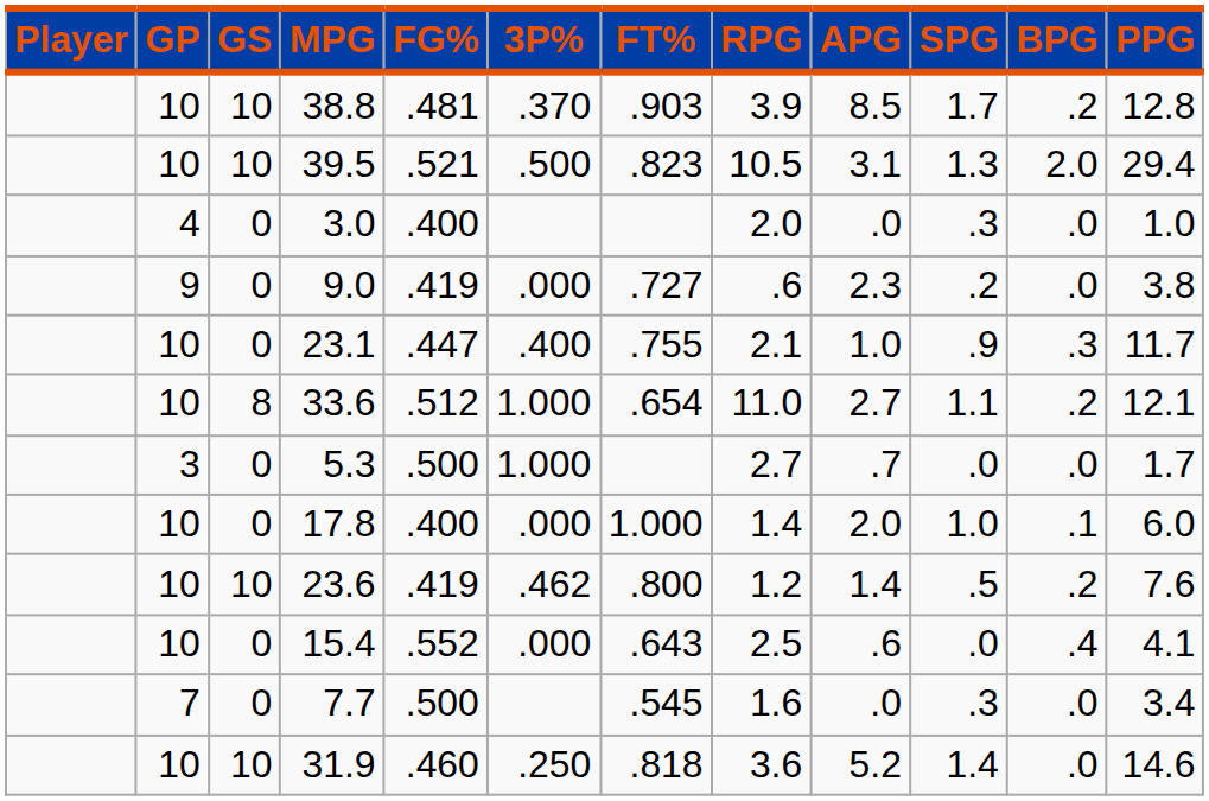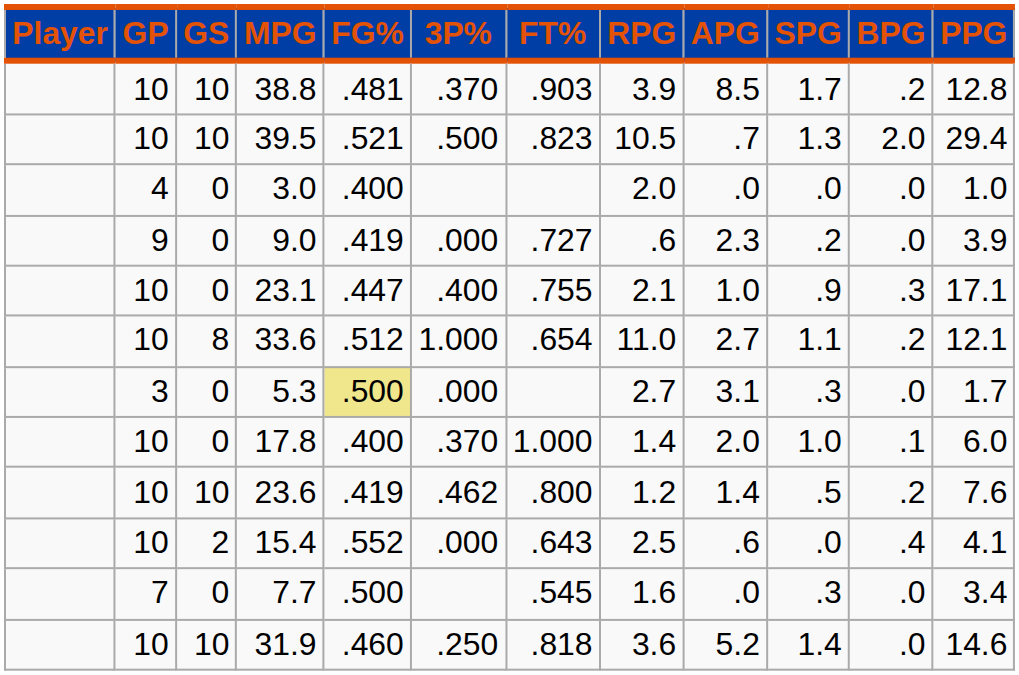 <table class="wikitable sortable" style="text-align:right;">
 <tr>
 <th style="background:#003DA5; color:#E35205; border-top:#E35205 3px solid; border-bottom:#E35205 3px solid;">Player</th>
 <th style="background:#003DA5; color:#E35205; border-top:#E35205 3px solid; border-bottom:#E35205 3px solid;">GP</th>
 <th style="background:#003DA5; color:#E35205; border-top:#E35205 3px solid; border-bottom:#E35205 3px solid;">GS</th>
 <th style="background:#003DA5; color:#E35205; border-top:#E35205 3px solid; border-bottom:#E35205 3px solid;">MPG</th>
 <th style="background:#003DA5; color:#E35205; border-top:#E35205 3px solid; border-bottom:#E35205 3px solid;">FG%</th>
 <th style="background:#003DA5; color:#E35205; border-top:#E35205 3px solid; border-bottom:#E35205 3px solid;">3P%</th>
 <th style="background:#003DA5; color:#E35205; border-top:#E35205 3px solid; border-bottom:#E35205 3px solid;">FT%</th>
 <th style="background:#003DA5; color:#E35205; border-top:#E35205 3px solid; border-bottom:#E35205 3px solid;">RPG</th>
 <th style="background:#003DA5; color:#E35205; border-top:#E35205 3px solid; border-bottom:#E35205 3px solid;">APG</th>
 <th style="background:#003DA5; color:#E35205; border-top:#E35205 3px solid; border-bottom:#E35205 3px solid;">SPG</th>
 <th style="background:#003DA5; color:#E35205; border-top:#E35205 3px solid; border-bottom:#E35205 3px solid;">BPG</th>
 <th style="background:#003DA5; color:#E35205; border-top:#E35205 3px solid; border-bottom:#E35205 3px solid;">PPG</th>
 </tr>
 <tr>
 <td style="text-align:left;"></td>
 <td>10</td>
 <td>10</td>
 <td>38.8</td>
 <td>.481</td>
 <td>.370</td>
 <td>.903</td>
 <td>3.9</td>
 <td>8.5</td>
 <td>1.7</td>
 <td>.2</td>
 <td>12.8</td>
 </tr>
 <tr>
 <td style="text-align:left;"></td>
 <td>10</td>
 <td>10</td>
 <td>39.5</td>
 <td>.521</td>
 <td>.500</td>
 <td>.823</td>
 <td>10.5</td>
-<td>3.1</td>
+<td>.7</td>
 <td>1.3</td>
 <td>2.0</td>
 <td>29.4</td>
 </tr>
 <tr>
 <td style="text-align:left;"></td>
 <td>4</td>
 <td>0</td>
 <td>3.0</td>
 <td>.400</td>
 <td></td>
 <td></td>
 <td>2.0</td>
 <td>.0</td>
-<td>.3</td>
+<td>.0</td>
 <td>.0</td>
 <td>1.0</td>
 </tr>
 <tr>
 <td style="text-align:left;"></td>
 <td>9</td>
 <td>0</td>
 <td>9.0</td>
 <td>.419</td>
 <td>.000</td>
 <td>.727</td>
 <td>.6</td>
 <td>2.3</td>
 <td>.2</td>
 <td>.0</td>
-<td>3.8</td>
+<td>3.9</td>
 </tr>
 <tr>
 <td style="text-align:left;"></td>
 <td>10</td>
 <td>0</td>
 <td>23.1</td>
 <td>.447</td>
 <td>.400</td>
 <td>.755</td>
 <td>2.1</td>
 <td>1.0</td>
 <td>.9</td>
 <td>.3</td>
-<td>11.7</td>
+<td>17.1</td>
 </tr>
 <tr>
 <td style="text-align:left;"></td>
 <td>10</td>
 <td>8</td>
 <td>33.6</td>
 <td>.512</td>
 <td>1.000</td>
 <td>.654</td>
 <td>11.0</td>
 <td>2.7</td>
 <td>1.1</td>
 <td>.2</td>
 <td>12.1</td>
 </tr>
 <tr>
 <td style="text-align:left;"></td>
 <td>3</td>
 <td>0</td>
 <td>5.3</td>
-<td>.500</td>
-<td>1.000</td>
+<td style="background: khaki;">.500</td>
+<td>.000</td>
 <td></td>
 <td>2.7</td>
-<td>.7</td>
-<td>.0</td>
+<td>3.1</td>
+<td>.3</td>
 <td>.0</td>
 <td>1.7</td>
 </tr>
 <tr>
 <td style="text-align:left;"></td>
 <td>10</td>
 <td>0</td>
 <td>17.8</td>
 <td>.400</td>
-<td>.000</td>
+<td>.370</td>
 <td>1.000</td>
 <td>1.4</td>
 <td>2.0</td>
 <td>1.0</td>
 <td>.1</td>
 <td>6.0</td>
 </tr>
 <tr>
 <td style="text-align:left;"></td>
 <td>10</td>
 <td>10</td>
 <td>23.6</td>
 <td>.419</td>
 <td>.462</td>
 <td>.800</td>
 <td>1.2</td>
 <td>1.4</td>
 <td>.5</td>
 <td>.2</td>
 <td>7.6</td>
 </tr>
 <tr>
 <td style="text-align:left;"></td>
 <td>10</td>
-<td>0</td>
+<td>2</td>
 <td>15.4</td>
 <td>.552</td>
 <td>.000</td>
 <td>.643</td>
 <td>2.5</td>
 <td>.6</td>
 <td>.0</td>
 <td>.4</td>
 <td>4.1</td>
 </tr>
 <tr>
 <td style="text-align:left;"></td>
 <td>7</td>
 <td>0</td>
 <td>7.7</td>
 <td>.500</td>
 <td></td>
 <td>.545</td>
 <td>1.6</td>
 <td>.0</td>
 <td>.3</td>
 <td>.0</td>
 <td>3.4</td>
 </tr>
 <tr>
 <td style="text-align:left;"></td>
 <td>10</td>
 <td>10</td>
 <td>31.9</td>
 <td>.460</td>
 <td>.250</td>
 <td>.818</td>
 <td>3.6</td>
 <td>5.2</td>
 <td>1.4</td>
 <td>.0</td>
 <td>14.6</td>
 </tr>
 </table>
